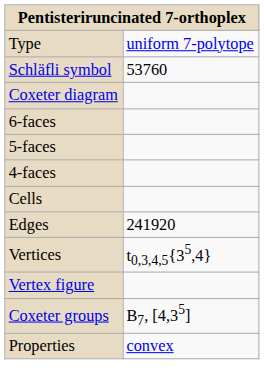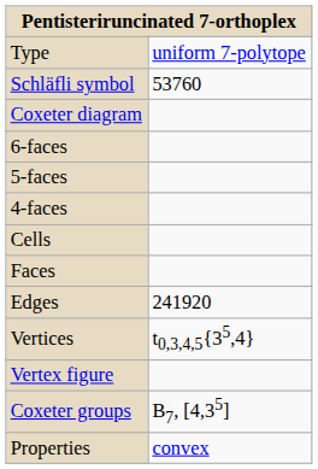 <table class="wikitable" align="right" style="margin-left:10px" width="250">
 <tr>
 <th style="background:#e7dcc3;" colspan="2">Pentisteriruncinated 7-orthoplex</th>
 </tr>
 <tr>
 <td style="background:#e7dcc3;">Type</td>
 <td><a href='#'>uniform 7-polytope</a></td>
 </tr>
 <tr>
 <td style="background:#e7dcc3;"><a href='#'>Schläfli symbol</a></td>
 <td>53760</td>
 </tr>
 <tr>
 <td style="background:#e7dcc3;"><a href='#'>Coxeter diagram</a></td>
 <td><br></td>
 </tr>
 <tr>
 <td style="background:#e7dcc3;">6-faces</td>
 <td></td>
 </tr>
 <tr>
 <td style="background:#e7dcc3;">5-faces</td>
 <td></td>
 </tr>
 <tr>
 <td style="background:#e7dcc3;">4-faces</td>
 <td></td>
 </tr>
 <tr>
 <td style="background:#e7dcc3;">Cells</td>
 <td></td>
 </tr>
 <tr>
+<td style="background:#e7dcc3;">Faces</td>
+<td></td>
+</tr>
+<tr>
 <td style="background:#e7dcc3;">Edges</td>
 <td>241920</td>
 </tr>
 <tr>
 <td style="background:#e7dcc3;">Vertices</td>
 <td>t<sub>0,3,4,5</sub>{3<sup>5</sup>,4}</td>
 </tr>
 <tr>
 <td style="background:#e7dcc3;"><a href='#'>Vertex figure</a></td>
 <td></td>
 </tr>
 <tr>
 <td style="background:#e7dcc3;"><a href='#'>Coxeter groups</a></td>
 <td>B<sub>7</sub>, [4,3<sup>5</sup>]</td>
 </tr>
 <tr>
 <td style="background:#e7dcc3;">Properties</td>
 <td><a href='#'>convex</a></td>
 </tr>
 </table>
